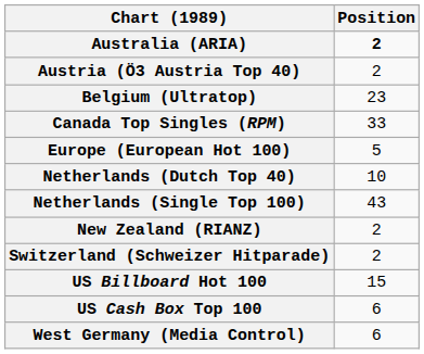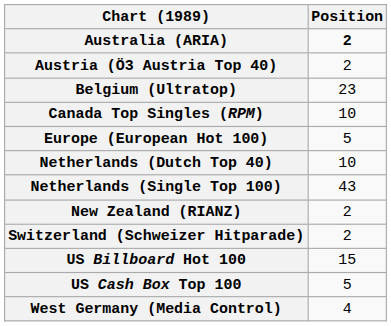 <table class="wikitable sortable plainrowheaders" style="text-align:center">
 <tr>
 <th scope="col">Chart (1989)</th>
 <th scope="col">Position</th>
 </tr>
 <tr>
 <th scope="row">Australia (ARIA)</th>
 <td><strong>2</strong></td>
 </tr>
 <tr>
 <th scope="row">Austria (Ö3 Austria Top 40)</th>
 <td>2</td>
 </tr>
 <tr>
 <th scope="row">Belgium (Ultratop)</th>
 <td>23</td>
 </tr>
 <tr>
 <th scope="row">Canada Top Singles (<em>RPM</em>)</th>
-<td>33</td>
+<td>10</td>
 </tr>
 <tr>
 <th scope="row">Europe (European Hot 100)</th>
 <td>5</td>
 </tr>
 <tr>
 <th scope="row">Netherlands (Dutch Top 40)</th>
 <td>10</td>
 </tr>
 <tr>
 <th scope="row">Netherlands (Single Top 100)</th>
 <td>43</td>
 </tr>
 <tr>
 <th scope="row">New Zealand (RIANZ)</th>
 <td>2</td>
 </tr>
 <tr>
 <th scope="row">Switzerland (Schweizer Hitparade)</th>
 <td>2</td>
 </tr>
 <tr>
 <th scope="row">US <em>Billboard</em> Hot 100</th>
 <td>15</td>
 </tr>
 <tr>
 <th scope="row">US <em>Cash Box</em> Top 100</th>
-<td>6</td>
+<td>5</td>
 </tr>
 <tr>
 <th scope="row">West Germany (Media Control)</th>
-<td>6</td>
+<td>4</td>
 </tr>
 </table>
